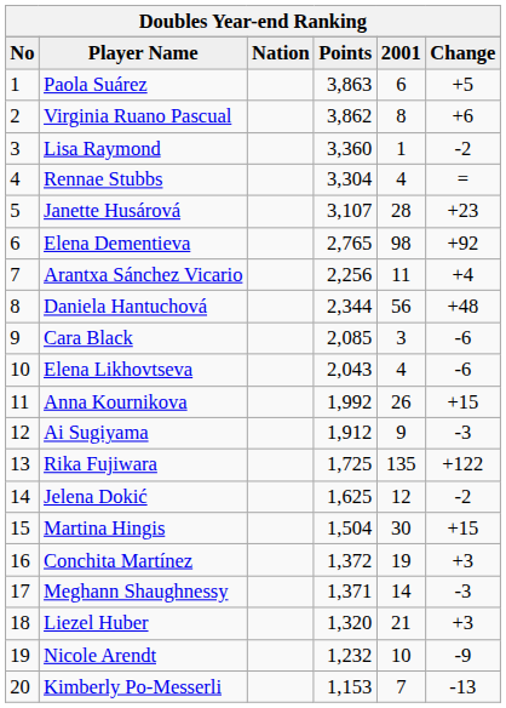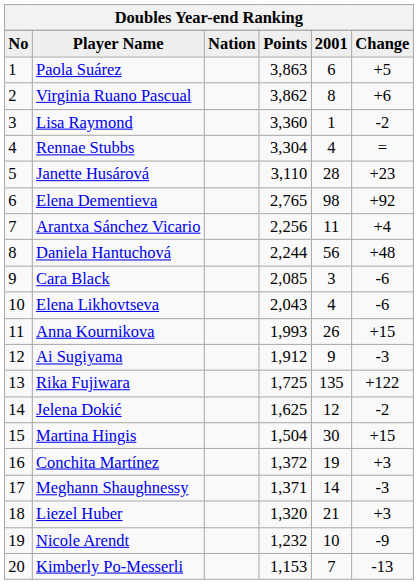 <table class="wikitable">
 <tr>
 <th colspan="6">Doubles Year-end Ranking</th>
 </tr>
 <tr>
 </tr>
 <tr bgcolor="#efefef">
 <td align="center"><strong>No</strong></td>
 <td align="center"><strong>Player Name</strong></td>
 <td align="center"><strong>Nation</strong></td>
 <td align="center"><strong>Points</strong></td>
 <td align="center"><strong>2001</strong></td>
 <td align="center"><strong>Change</strong></td>
 </tr>
 <tr>
 <td>1</td>
 <td><a href='#'>Paola Suárez</a></td>
 <td></td>
 <td align="right">3,863</td>
 <td align="center">6</td>
 <td align="center">+5</td>
 </tr>
 <tr>
 <td>2</td>
 <td><a href='#'>Virginia Ruano Pascual</a></td>
 <td></td>
 <td align="right">3,862</td>
 <td align="center">8</td>
 <td align="center">+6</td>
 </tr>
 <tr>
 <td>3</td>
 <td><a href='#'>Lisa Raymond</a></td>
 <td></td>
 <td align="right">3,360</td>
 <td align="center">1</td>
 <td align="center">-2</td>
 </tr>
 <tr>
 <td>4</td>
 <td><a href='#'>Rennae Stubbs</a></td>
 <td></td>
 <td align="right">3,304</td>
 <td align="center">4</td>
 <td align="center">=</td>
 </tr>
 <tr>
 <td>5</td>
 <td><a href='#'>Janette Husárová</a></td>
 <td></td>
-<td align="right">3,107</td>
+<td align="right">3,110</td>
 <td align="center">28</td>
 <td align="center">+23</td>
 </tr>
 <tr>
 <td>6</td>
 <td><a href='#'>Elena Dementieva</a></td>
 <td></td>
 <td align="right">2,765</td>
 <td align="center">98</td>
 <td align="center">+92</td>
 </tr>
 <tr>
 <td>7</td>
 <td><a href='#'>Arantxa Sánchez Vicario</a></td>
 <td></td>
 <td align="right">2,256</td>
 <td align="center">11</td>
 <td align="center">+4</td>
 </tr>
 <tr>
 <td>8</td>
 <td><a href='#'>Daniela Hantuchová</a></td>
 <td></td>
-<td align="right">2,344</td>
+<td align="right">2,244</td>
 <td align="center">56</td>
 <td align="center">+48</td>
 </tr>
 <tr>
 <td>9</td>
 <td><a href='#'>Cara Black</a></td>
 <td></td>
 <td align="right">2,085</td>
 <td align="center">3</td>
 <td align="center">-6</td>
 </tr>
 <tr>
 <td>10</td>
 <td><a href='#'>Elena Likhovtseva</a></td>
 <td></td>
 <td align="right">2,043</td>
 <td align="center">4</td>
 <td align="center">-6</td>
 </tr>
 <tr>
 <td>11</td>
 <td><a href='#'>Anna Kournikova</a></td>
 <td></td>
-<td align="right">1,992</td>
+<td align="right">1,993</td>
 <td align="center">26</td>
 <td align="center">+15</td>
 </tr>
 <tr>
 <td>12</td>
 <td><a href='#'>Ai Sugiyama</a></td>
 <td></td>
 <td align="right">1,912</td>
 <td align="center">9</td>
 <td align="center">-3</td>
 </tr>
 <tr>
 <td>13</td>
 <td><a href='#'>Rika Fujiwara</a></td>
 <td></td>
 <td align="right">1,725</td>
 <td align="center">135</td>
 <td align="center">+122</td>
 </tr>
 <tr>
 <td>14</td>
 <td><a href='#'>Jelena Dokić</a></td>
 <td></td>
 <td align="right">1,625</td>
 <td align="center">12</td>
 <td align="center">-2</td>
 </tr>
 <tr>
 <td>15</td>
 <td><a href='#'>Martina Hingis</a></td>
 <td></td>
 <td align="right">1,504</td>
 <td align="center">30</td>
 <td align="center">+15</td>
 </tr>
 <tr>
 <td>16</td>
 <td><a href='#'>Conchita Martínez</a></td>
 <td></td>
 <td align="right">1,372</td>
 <td align="center">19</td>
 <td align="center">+3</td>
 </tr>
 <tr>
 <td>17</td>
 <td><a href='#'>Meghann Shaughnessy</a></td>
 <td></td>
 <td align="right">1,371</td>
 <td align="center">14</td>
 <td align="center">-3</td>
 </tr>
 <tr>
 <td>18</td>
 <td><a href='#'>Liezel Huber</a></td>
 <td></td>
 <td align="right">1,320</td>
 <td align="center">21</td>
 <td align="center">+3</td>
 </tr>
 <tr>
 <td>19</td>
 <td><a href='#'>Nicole Arendt</a></td>
 <td></td>
 <td align="right">1,232</td>
 <td align="center">10</td>
 <td align="center">-9</td>
 </tr>
 <tr>
 <td>20</td>
 <td><a href='#'>Kimberly Po-Messerli</a></td>
 <td></td>
 <td align="right">1,153</td>
 <td align="center">7</td>
 <td align="center">-13</td>
 </tr>
 </table>
